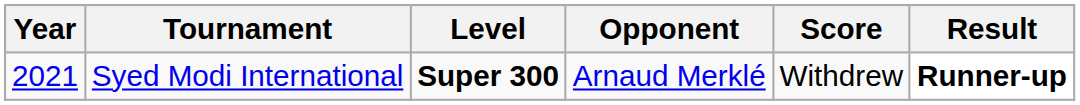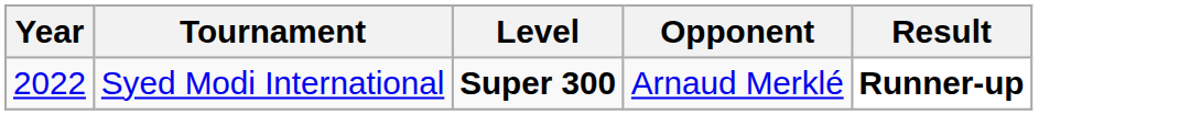 <table class="sortable wikitable" style="font-size: 90%;">
 <tr>
 <th>Year</th>
 <th>Tournament</th>
 <th>Level</th>
 <th>Opponent</th>
-<th>Score</th>
 <th>Result</th>
 </tr>
 <tr>
-<td align="center"><a href='#'>2021</a></td>
+<td align="center"><a href='#'>2022</a></td>
 <td align="left"><a href='#'>Syed Modi International</a></td>
 <td align="left"><strong>Super 300</strong></td>
 <td align="left"> <a href='#'>Arnaud Merklé</a></td>
-<td align="left">Withdrew</td>
 <td style="text-align:left; background:white"> <strong>Runner-up</strong></td>
 </tr>
 </table>
